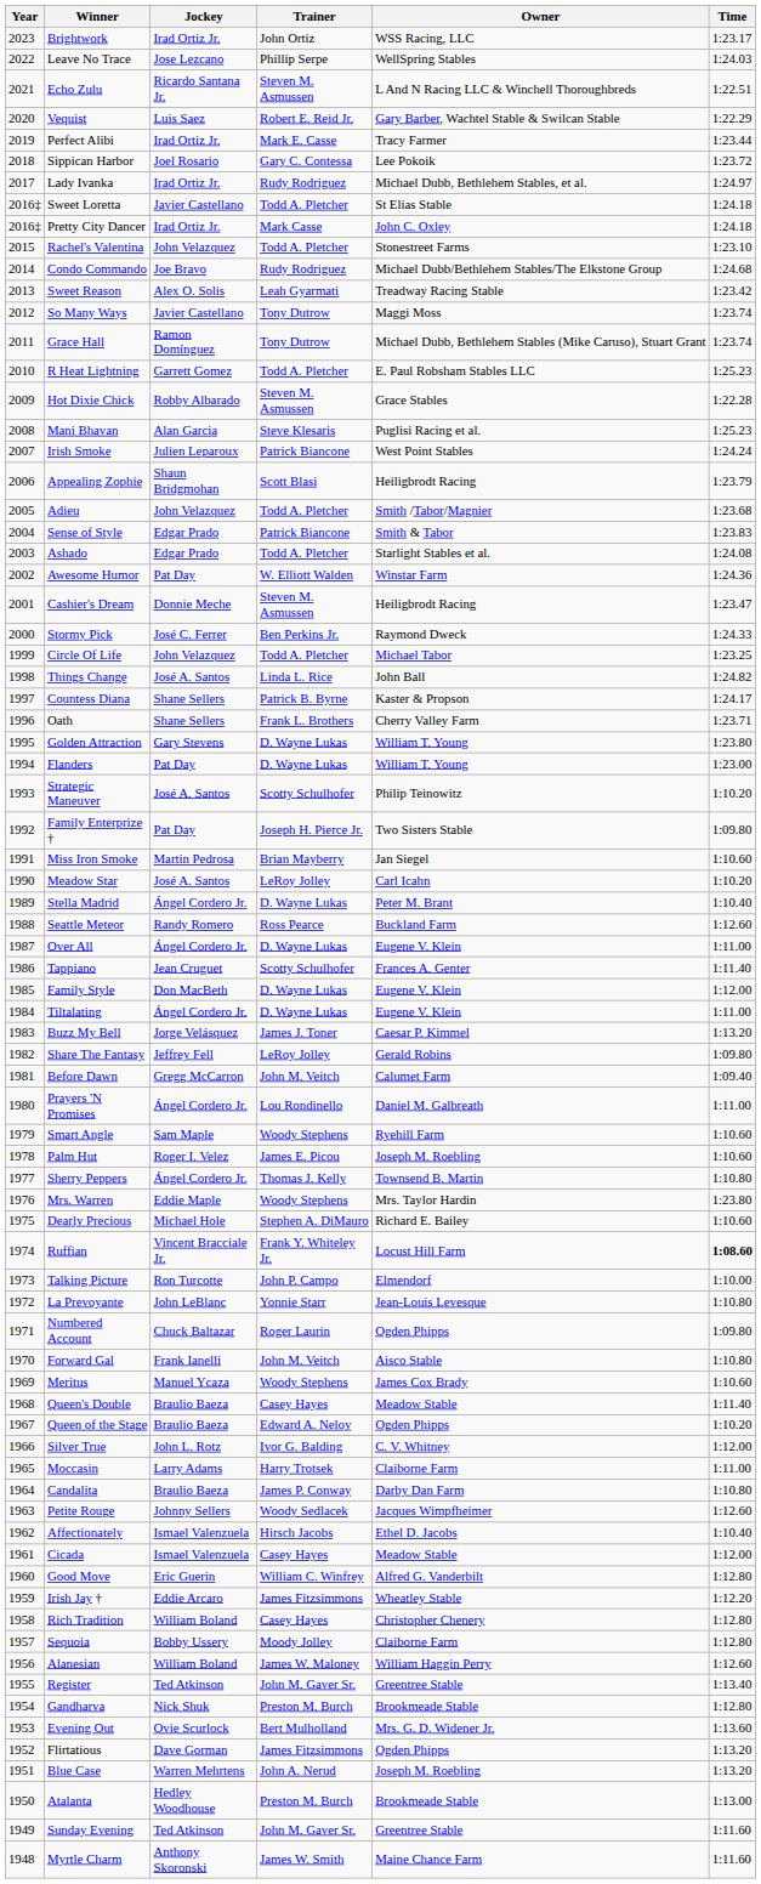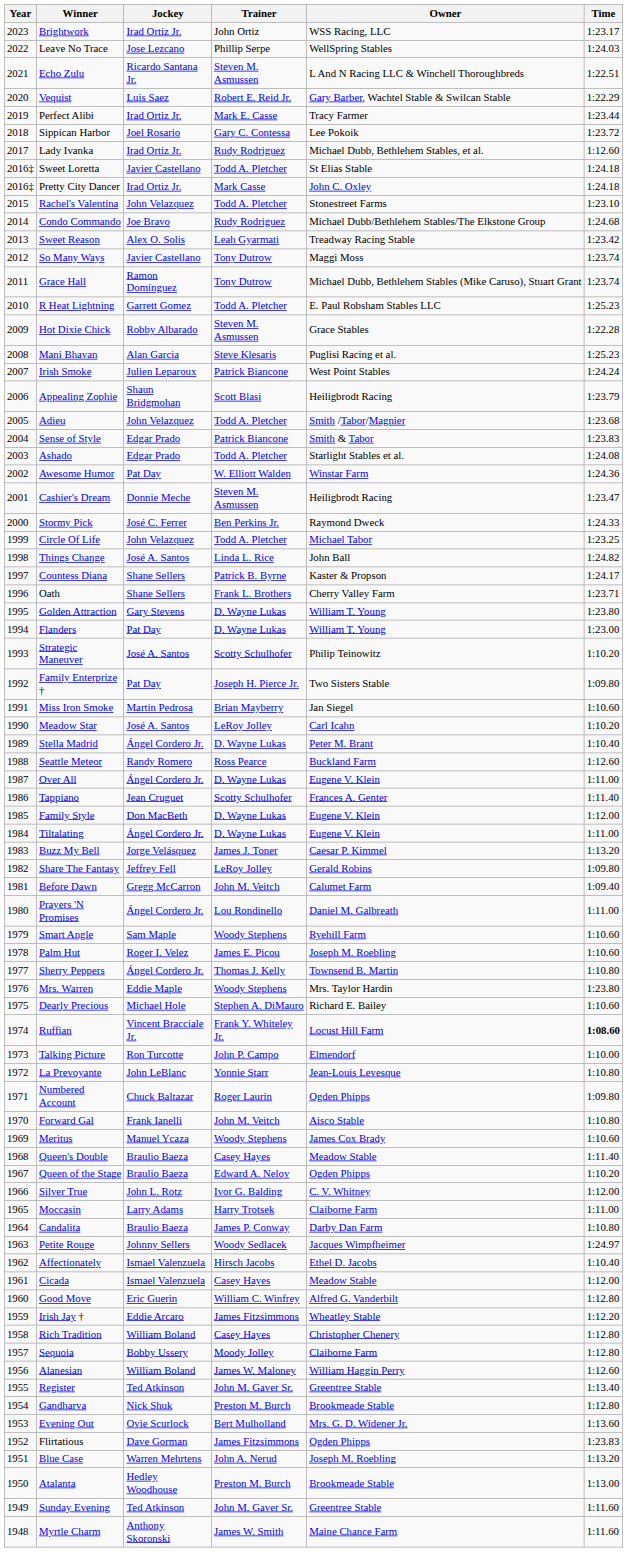 <table class="wikitable sortable" style="font-size:90%">
 <tr>
 <th style="width:30px">Year<br></th>
 <th style="width:110px">Winner<br></th>
 <th style="width:110px">Jockey<br></th>
 <th style="width:120px">Trainer<br></th>
 <th>Owner<br></th>
 <th style="width:25px">Time<br></th>
 </tr>
 <tr>
 <td>2023</td>
 <td><a href='#'>Brightwork</a></td>
 <td><a href='#'>Irad Ortiz Jr.</a></td>
 <td>John Ortiz</td>
 <td>WSS Racing, LLC</td>
 <td>1:23.17</td>
 </tr>
 <tr>
 <td>2022</td>
 <td>Leave No Trace</td>
 <td><a href='#'>Jose Lezcano</a></td>
 <td>Phillip Serpe</td>
 <td>WellSpring Stables</td>
 <td>1:24.03</td>
 </tr>
 <tr>
 <td>2021</td>
 <td><a href='#'>Echo Zulu</a></td>
 <td><a href='#'>Ricardo Santana Jr.</a></td>
 <td><a href='#'>Steven M. Asmussen</a></td>
 <td>L And N Racing LLC & Winchell Thoroughbreds</td>
 <td>1:22.51</td>
 </tr>
 <tr>
 <td>2020</td>
 <td><a href='#'>Vequist</a></td>
 <td><a href='#'>Luis Saez</a></td>
 <td><a href='#'>Robert E. Reid Jr.</a></td>
 <td><a href='#'>Gary Barber</a>, Wachtel Stable & Swilcan Stable</td>
 <td>1:22.29</td>
 </tr>
 <tr>
 <td>2019</td>
 <td>Perfect Alibi</td>
 <td><a href='#'>Irad Ortiz Jr.</a></td>
 <td><a href='#'>Mark E. Casse</a></td>
 <td>Tracy Farmer</td>
 <td>1:23.44</td>
 </tr>
 <tr>
 <td>2018</td>
 <td>Sippican Harbor</td>
 <td><a href='#'>Joel Rosario</a></td>
 <td><a href='#'>Gary C. Contessa</a></td>
 <td>Lee Pokoik</td>
 <td>1:23.72</td>
 </tr>
 <tr>
 <td>2017</td>
 <td>Lady Ivanka</td>
 <td><a href='#'>Irad Ortiz Jr.</a></td>
 <td><a href='#'>Rudy Rodriguez</a></td>
 <td>Michael Dubb, Bethlehem Stables, et al.</td>
-<td>1:24.97</td>
+<td>1:12.60</td>
 </tr>
 <tr>
 <td>2016‡</td>
 <td>Sweet Loretta</td>
 <td><a href='#'>Javier Castellano</a></td>
 <td><a href='#'>Todd A. Pletcher</a></td>
 <td>St Elias Stable</td>
 <td>1:24.18</td>
 </tr>
 <tr>
 <td>2016‡</td>
 <td>Pretty City Dancer</td>
 <td><a href='#'>Irad Ortiz Jr.</a></td>
 <td><a href='#'>Mark Casse</a></td>
 <td><a href='#'>John C. Oxley</a></td>
 <td>1:24.18</td>
 </tr>
 <tr>
 <td>2015</td>
 <td><a href='#'>Rachel's Valentina</a></td>
 <td><a href='#'>John Velazquez</a></td>
 <td><a href='#'>Todd A. Pletcher</a></td>
 <td>Stonestreet Farms</td>
 <td>1:23.10</td>
 </tr>
 <tr>
 <td>2014</td>
 <td><a href='#'>Condo Commando</a></td>
 <td><a href='#'>Joe Bravo</a></td>
 <td><a href='#'>Rudy Rodriguez</a></td>
 <td>Michael Dubb/Bethlehem Stables/The Elkstone Group</td>
 <td>1:24.68</td>
 </tr>
 <tr>
 <td>2013</td>
 <td><a href='#'>Sweet Reason</a></td>
 <td><a href='#'>Alex O. Solis</a></td>
 <td><a href='#'>Leah Gyarmati</a></td>
 <td>Treadway Racing Stable</td>
 <td>1:23.42</td>
 </tr>
 <tr>
 <td>2012</td>
 <td><a href='#'>So Many Ways</a></td>
 <td><a href='#'>Javier Castellano</a></td>
 <td><a href='#'>Tony Dutrow</a></td>
 <td>Maggi Moss</td>
 <td>1:23.74</td>
 </tr>
 <tr>
 <td>2011</td>
 <td><a href='#'>Grace Hall</a></td>
 <td><a href='#'>Ramon Domínguez</a></td>
 <td><a href='#'>Tony Dutrow</a></td>
 <td>Michael Dubb, Bethlehem Stables (Mike Caruso), Stuart Grant</td>
 <td>1:23.74</td>
 </tr>
 <tr>
 <td>2010</td>
 <td><a href='#'>R Heat Lightning</a></td>
 <td><a href='#'>Garrett Gomez</a></td>
 <td><a href='#'>Todd A. Pletcher</a></td>
 <td>E. Paul Robsham Stables LLC</td>
 <td>1:25.23</td>
 </tr>
 <tr>
 <td>2009</td>
 <td><a href='#'>Hot Dixie Chick</a></td>
 <td><a href='#'>Robby Albarado</a></td>
 <td><a href='#'>Steven M. Asmussen</a></td>
 <td>Grace Stables</td>
 <td>1:22.28</td>
 </tr>
 <tr>
 <td>2008</td>
 <td><a href='#'>Mani Bhavan</a></td>
 <td><a href='#'>Alan Garcia</a></td>
 <td><a href='#'>Steve Klesaris</a></td>
 <td>Puglisi Racing et al.</td>
 <td>1:25.23</td>
 </tr>
 <tr>
 <td>2007</td>
 <td><a href='#'>Irish Smoke</a></td>
 <td><a href='#'>Julien Leparoux</a></td>
 <td><a href='#'>Patrick Biancone</a></td>
 <td>West Point Stables</td>
 <td>1:24.24</td>
 </tr>
 <tr>
 <td>2006</td>
 <td><a href='#'>Appealing Zophie</a></td>
 <td><a href='#'>Shaun Bridgmohan</a></td>
 <td><a href='#'>Scott Blasi</a></td>
 <td>Heiligbrodt Racing</td>
 <td>1:23.79</td>
 </tr>
 <tr>
 <td>2005</td>
 <td><a href='#'>Adieu</a></td>
 <td><a href='#'>John Velazquez</a></td>
 <td><a href='#'>Todd A. Pletcher</a></td>
 <td><a href='#'>Smith</a> /<a href='#'>Tabor</a>/<a href='#'>Magnier</a></td>
 <td>1:23.68</td>
 </tr>
 <tr>
 <td>2004</td>
 <td><a href='#'>Sense of Style</a></td>
 <td><a href='#'>Edgar Prado</a></td>
 <td><a href='#'>Patrick Biancone</a></td>
 <td><a href='#'>Smith</a> & <a href='#'>Tabor</a></td>
 <td>1:23.83</td>
 </tr>
 <tr>
 <td>2003</td>
 <td><a href='#'>Ashado</a></td>
 <td><a href='#'>Edgar Prado</a></td>
 <td><a href='#'>Todd A. Pletcher</a></td>
 <td>Starlight Stables et al.</td>
 <td>1:24.08</td>
 </tr>
 <tr>
 <td>2002</td>
 <td><a href='#'>Awesome Humor</a></td>
 <td><a href='#'>Pat Day</a></td>
 <td><a href='#'>W. Elliott Walden</a></td>
 <td><a href='#'>Winstar Farm</a></td>
 <td>1:24.36</td>
 </tr>
 <tr>
 <td>2001</td>
 <td><a href='#'>Cashier's Dream</a></td>
 <td><a href='#'>Donnie Meche</a></td>
 <td><a href='#'>Steven M. Asmussen</a></td>
 <td>Heiligbrodt Racing</td>
 <td>1:23.47</td>
 </tr>
 <tr>
 <td>2000</td>
 <td><a href='#'>Stormy Pick</a></td>
 <td><a href='#'>José C. Ferrer</a></td>
 <td><a href='#'>Ben Perkins Jr.</a></td>
 <td>Raymond Dweck</td>
 <td>1:24.33</td>
 </tr>
 <tr>
 <td>1999</td>
 <td><a href='#'>Circle Of Life</a></td>
 <td><a href='#'>John Velazquez</a></td>
 <td><a href='#'>Todd A. Pletcher</a></td>
 <td><a href='#'>Michael Tabor</a></td>
 <td>1:23.25</td>
 </tr>
 <tr>
 <td>1998</td>
 <td><a href='#'>Things Change</a></td>
 <td><a href='#'>José A. Santos</a></td>
 <td><a href='#'>Linda L. Rice</a></td>
 <td>John Ball</td>
 <td>1:24.82</td>
 </tr>
 <tr>
 <td>1997</td>
 <td><a href='#'>Countess Diana</a></td>
 <td><a href='#'>Shane Sellers</a></td>
 <td><a href='#'>Patrick B. Byrne</a></td>
 <td>Kaster & Propson</td>
 <td>1:24.17</td>
 </tr>
 <tr>
 <td>1996</td>
 <td>Oath</td>
 <td><a href='#'>Shane Sellers</a></td>
 <td><a href='#'>Frank L. Brothers</a></td>
 <td>Cherry Valley Farm</td>
 <td>1:23.71</td>
 </tr>
 <tr>
 <td>1995</td>
 <td><a href='#'>Golden Attraction</a></td>
 <td><a href='#'>Gary Stevens</a></td>
 <td><a href='#'>D. Wayne Lukas</a></td>
 <td><a href='#'>William T. Young</a></td>
 <td>1:23.80</td>
 </tr>
 <tr>
 <td>1994</td>
 <td><a href='#'>Flanders</a></td>
 <td><a href='#'>Pat Day</a></td>
 <td><a href='#'>D. Wayne Lukas</a></td>
 <td><a href='#'>William T. Young</a></td>
 <td>1:23.00</td>
 </tr>
 <tr>
 <td>1993</td>
 <td><a href='#'>Strategic Maneuver</a></td>
 <td><a href='#'>José A. Santos</a></td>
 <td><a href='#'>Scotty Schulhofer</a></td>
 <td>Philip Teinowitz</td>
 <td>1:10.20</td>
 </tr>
 <tr>
 <td>1992</td>
 <td><a href='#'>Family Enterprize</a> †</td>
 <td><a href='#'>Pat Day</a></td>
 <td><a href='#'>Joseph H. Pierce Jr.</a></td>
 <td>Two Sisters Stable</td>
 <td>1:09.80</td>
 </tr>
 <tr>
 <td>1991</td>
 <td><a href='#'>Miss Iron Smoke</a></td>
 <td><a href='#'>Martin Pedrosa</a></td>
 <td><a href='#'>Brian Mayberry</a></td>
 <td>Jan Siegel</td>
 <td>1:10.60</td>
 </tr>
 <tr>
 <td>1990</td>
 <td><a href='#'>Meadow Star</a></td>
 <td><a href='#'>José A. Santos</a></td>
 <td><a href='#'>LeRoy Jolley</a></td>
 <td><a href='#'>Carl Icahn</a></td>
 <td>1:10.20</td>
 </tr>
 <tr>
 <td>1989</td>
 <td><a href='#'>Stella Madrid</a></td>
 <td><a href='#'>Ángel Cordero Jr.</a></td>
 <td><a href='#'>D. Wayne Lukas</a></td>
 <td><a href='#'>Peter M. Brant</a></td>
 <td>1:10.40</td>
 </tr>
 <tr>
 <td>1988</td>
 <td><a href='#'>Seattle Meteor</a></td>
 <td><a href='#'>Randy Romero</a></td>
 <td><a href='#'>Ross Pearce</a></td>
 <td><a href='#'>Buckland Farm</a></td>
 <td>1:12.60</td>
 </tr>
 <tr>
 <td>1987</td>
 <td><a href='#'>Over All</a></td>
 <td><a href='#'>Ángel Cordero Jr.</a></td>
 <td><a href='#'>D. Wayne Lukas</a></td>
 <td><a href='#'>Eugene V. Klein</a></td>
 <td>1:11.00</td>
 </tr>
 <tr>
 <td>1986</td>
 <td><a href='#'>Tappiano</a></td>
 <td><a href='#'>Jean Cruguet</a></td>
 <td><a href='#'>Scotty Schulhofer</a></td>
 <td><a href='#'>Frances A. Genter</a></td>
 <td>1:11.40</td>
 </tr>
 <tr>
 <td>1985</td>
 <td><a href='#'>Family Style</a></td>
 <td><a href='#'>Don MacBeth</a></td>
 <td><a href='#'>D. Wayne Lukas</a></td>
 <td><a href='#'>Eugene V. Klein</a></td>
 <td>1:12.00</td>
 </tr>
 <tr>
 <td>1984</td>
 <td><a href='#'>Tiltalating</a></td>
 <td><a href='#'>Ángel Cordero Jr.</a></td>
 <td><a href='#'>D. Wayne Lukas</a></td>
 <td><a href='#'>Eugene V. Klein</a></td>
 <td>1:11.00</td>
 </tr>
 <tr>
 <td>1983</td>
 <td><a href='#'>Buzz My Bell</a></td>
 <td><a href='#'>Jorge Velásquez</a></td>
 <td><a href='#'>James J. Toner</a></td>
 <td><a href='#'>Caesar P. Kimmel</a></td>
 <td>1:13.20</td>
 </tr>
 <tr>
 <td>1982</td>
 <td><a href='#'>Share The Fantasy</a></td>
 <td><a href='#'>Jeffrey Fell</a></td>
 <td><a href='#'>LeRoy Jolley</a></td>
 <td><a href='#'>Gerald Robins</a></td>
 <td>1:09.80</td>
 </tr>
 <tr>
 <td>1981</td>
 <td><a href='#'>Before Dawn</a></td>
 <td><a href='#'>Gregg McCarron</a></td>
 <td><a href='#'>John M. Veitch</a></td>
 <td><a href='#'>Calumet Farm</a></td>
 <td>1:09.40</td>
 </tr>
 <tr>
 <td>1980</td>
 <td><a href='#'>Prayers 'N Promises</a></td>
 <td><a href='#'>Ángel Cordero Jr.</a></td>
 <td><a href='#'>Lou Rondinello</a></td>
 <td><a href='#'>Daniel M. Galbreath</a></td>
 <td>1:11.00</td>
 </tr>
 <tr>
 <td>1979</td>
 <td><a href='#'>Smart Angle</a></td>
 <td><a href='#'>Sam Maple</a></td>
 <td><a href='#'>Woody Stephens</a></td>
 <td><a href='#'>Ryehill Farm</a></td>
 <td>1:10.60</td>
 </tr>
 <tr>
 <td>1978</td>
 <td><a href='#'>Palm Hut</a></td>
 <td><a href='#'>Roger I. Velez</a></td>
 <td><a href='#'>James E. Picou</a></td>
 <td><a href='#'>Joseph M. Roebling</a></td>
 <td>1:10.60</td>
 </tr>
 <tr>
 <td>1977</td>
 <td><a href='#'>Sherry Peppers</a></td>
 <td><a href='#'>Ángel Cordero Jr.</a></td>
 <td><a href='#'>Thomas J. Kelly</a></td>
 <td><a href='#'>Townsend B. Martin</a></td>
 <td>1:10.80</td>
 </tr>
 <tr>
 <td>1976</td>
 <td><a href='#'>Mrs. Warren</a></td>
 <td><a href='#'>Eddie Maple</a></td>
 <td><a href='#'>Woody Stephens</a></td>
 <td>Mrs. Taylor Hardin</td>
 <td>1:23.80</td>
 </tr>
 <tr>
 <td>1975</td>
 <td><a href='#'>Dearly Precious</a></td>
 <td><a href='#'>Michael Hole</a></td>
 <td><a href='#'>Stephen A. DiMauro</a></td>
 <td>Richard E. Bailey</td>
 <td>1:10.60</td>
 </tr>
 <tr>
 <td>1974</td>
 <td><a href='#'>Ruffian</a></td>
 <td><a href='#'>Vincent Bracciale Jr.</a></td>
 <td><a href='#'>Frank Y. Whiteley Jr.</a></td>
 <td><a href='#'>Locust Hill Farm</a></td>
 <td><strong>1:08.60</strong></td>
 </tr>
 <tr>
 <td>1973</td>
 <td><a href='#'>Talking Picture</a></td>
 <td><a href='#'>Ron Turcotte</a></td>
 <td><a href='#'>John P. Campo</a></td>
 <td><a href='#'>Elmendorf</a></td>
 <td>1:10.00</td>
 </tr>
 <tr>
 <td>1972</td>
 <td><a href='#'>La Prevoyante</a></td>
 <td><a href='#'>John LeBlanc</a></td>
 <td><a href='#'>Yonnie Starr</a></td>
 <td><a href='#'>Jean-Louis Levesque</a></td>
 <td>1:10.80</td>
 </tr>
 <tr>
 <td>1971</td>
 <td><a href='#'>Numbered Account</a></td>
 <td><a href='#'>Chuck Baltazar</a></td>
 <td><a href='#'>Roger Laurin</a></td>
 <td><a href='#'>Ogden Phipps</a></td>
 <td>1:09.80</td>
 </tr>
 <tr>
 <td>1970</td>
 <td><a href='#'>Forward Gal</a></td>
 <td><a href='#'>Frank Ianelli</a></td>
 <td><a href='#'>John M. Veitch</a></td>
 <td><a href='#'>Aisco Stable</a></td>
 <td>1:10.80</td>
 </tr>
 <tr>
 <td>1969</td>
 <td><a href='#'>Meritus</a></td>
 <td><a href='#'>Manuel Ycaza</a></td>
 <td><a href='#'>Woody Stephens</a></td>
 <td><a href='#'>James Cox Brady</a></td>
 <td>1:10.60</td>
 </tr>
 <tr>
 <td>1968</td>
 <td><a href='#'>Queen's Double</a></td>
 <td><a href='#'>Braulio Baeza</a></td>
 <td><a href='#'>Casey Hayes</a></td>
 <td><a href='#'>Meadow Stable</a></td>
 <td>1:11.40</td>
 </tr>
 <tr>
 <td>1967</td>
 <td><a href='#'>Queen of the Stage</a></td>
 <td><a href='#'>Braulio Baeza</a></td>
 <td><a href='#'>Edward A. Neloy</a></td>
 <td><a href='#'>Ogden Phipps</a></td>
 <td>1:10.20</td>
 </tr>
 <tr>
 <td>1966</td>
 <td><a href='#'>Silver True</a></td>
 <td><a href='#'>John L. Rotz</a></td>
 <td><a href='#'>Ivor G. Balding</a></td>
 <td><a href='#'>C. V. Whitney</a></td>
 <td>1:12.00</td>
 </tr>
 <tr>
 <td>1965</td>
 <td><a href='#'>Moccasin</a></td>
 <td><a href='#'>Larry Adams</a></td>
 <td><a href='#'>Harry Trotsek</a></td>
 <td><a href='#'>Claiborne Farm</a></td>
 <td>1:11.00</td>
 </tr>
 <tr>
 <td>1964</td>
 <td><a href='#'>Candalita</a></td>
 <td><a href='#'>Braulio Baeza</a></td>
 <td><a href='#'>James P. Conway</a></td>
 <td><a href='#'>Darby Dan Farm</a></td>
 <td>1:10.80</td>
 </tr>
 <tr>
 <td>1963</td>
 <td><a href='#'>Petite Rouge</a></td>
 <td><a href='#'>Johnny Sellers</a></td>
 <td><a href='#'>Woody Sedlacek</a></td>
 <td><a href='#'>Jacques Wimpfheimer</a></td>
-<td>1:12.60</td>
+<td>1:24.97</td>
 </tr>
 <tr>
 <td>1962</td>
 <td><a href='#'>Affectionately</a></td>
 <td><a href='#'>Ismael Valenzuela</a></td>
 <td><a href='#'>Hirsch Jacobs</a></td>
 <td><a href='#'>Ethel D. Jacobs</a></td>
 <td>1:10.40</td>
 </tr>
 <tr>
 <td>1961</td>
 <td><a href='#'>Cicada</a></td>
 <td><a href='#'>Ismael Valenzuela</a></td>
 <td><a href='#'>Casey Hayes</a></td>
 <td><a href='#'>Meadow Stable</a></td>
 <td>1:12.00</td>
 </tr>
 <tr>
 <td>1960</td>
 <td><a href='#'>Good Move</a></td>
 <td><a href='#'>Eric Guerin</a></td>
 <td><a href='#'>William C. Winfrey</a></td>
 <td><a href='#'>Alfred G. Vanderbilt</a></td>
 <td>1:12.80</td>
 </tr>
 <tr>
 <td>1959</td>
 <td><a href='#'>Irish Jay</a> †</td>
 <td><a href='#'>Eddie Arcaro</a></td>
 <td><a href='#'>James Fitzsimmons</a></td>
 <td><a href='#'>Wheatley Stable</a></td>
 <td>1:12.20</td>
 </tr>
 <tr>
 <td>1958</td>
 <td><a href='#'>Rich Tradition</a></td>
 <td><a href='#'>William Boland</a></td>
 <td><a href='#'>Casey Hayes</a></td>
 <td><a href='#'>Christopher Chenery</a></td>
 <td>1:12.80</td>
 </tr>
 <tr>
 <td>1957</td>
 <td><a href='#'>Sequoia</a></td>
 <td><a href='#'>Bobby Ussery</a></td>
 <td><a href='#'>Moody Jolley</a></td>
 <td><a href='#'>Claiborne Farm</a></td>
 <td>1:12.80</td>
 </tr>
 <tr>
 <td>1956</td>
 <td><a href='#'>Alanesian</a></td>
 <td><a href='#'>William Boland</a></td>
 <td><a href='#'>James W. Maloney</a></td>
 <td><a href='#'>William Haggin Perry</a></td>
 <td>1:12.60</td>
 </tr>
 <tr>
 <td>1955</td>
 <td><a href='#'>Register</a></td>
 <td><a href='#'>Ted Atkinson</a></td>
 <td><a href='#'>John M. Gaver Sr.</a></td>
 <td><a href='#'>Greentree Stable</a></td>
 <td>1:13.40</td>
 </tr>
 <tr>
 <td>1954</td>
 <td><a href='#'>Gandharva</a></td>
 <td><a href='#'>Nick Shuk</a></td>
 <td><a href='#'>Preston M. Burch</a></td>
 <td><a href='#'>Brookmeade Stable</a></td>
 <td>1:12.80</td>
 </tr>
 <tr>
 <td>1953</td>
 <td><a href='#'>Evening Out</a></td>
 <td><a href='#'>Ovie Scurlock</a></td>
 <td><a href='#'>Bert Mulholland</a></td>
 <td><a href='#'>Mrs. G. D. Widener Jr.</a></td>
 <td>1:13.60</td>
 </tr>
 <tr>
 <td>1952</td>
 <td>Flirtatious</td>
 <td><a href='#'>Dave Gorman</a></td>
 <td><a href='#'>James Fitzsimmons</a></td>
 <td><a href='#'>Ogden Phipps</a></td>
-<td>1:13.20</td>
+<td>1:23.83</td>
 </tr>
 <tr>
 <td>1951</td>
 <td><a href='#'>Blue Case</a></td>
 <td><a href='#'>Warren Mehrtens</a></td>
 <td><a href='#'>John A. Nerud</a></td>
 <td><a href='#'>Joseph M. Roebling</a></td>
 <td>1:13.20</td>
 </tr>
 <tr>
 <td>1950</td>
 <td><a href='#'>Atalanta</a></td>
 <td><a href='#'>Hedley Woodhouse</a></td>
 <td><a href='#'>Preston M. Burch</a></td>
 <td><a href='#'>Brookmeade Stable</a></td>
 <td>1:13.00</td>
 </tr>
 <tr>
 <td>1949</td>
 <td><a href='#'>Sunday Evening</a></td>
 <td><a href='#'>Ted Atkinson</a></td>
 <td><a href='#'>John M. Gaver Sr.</a></td>
 <td><a href='#'>Greentree Stable</a></td>
 <td>1:11.60</td>
 </tr>
 <tr>
 <td>1948</td>
 <td><a href='#'>Myrtle Charm</a></td>
 <td><a href='#'>Anthony Skoronski</a></td>
 <td><a href='#'>James W. Smith</a></td>
 <td><a href='#'>Maine Chance Farm</a></td>
 <td>1:11.60</td>
 </tr>
 </table>
